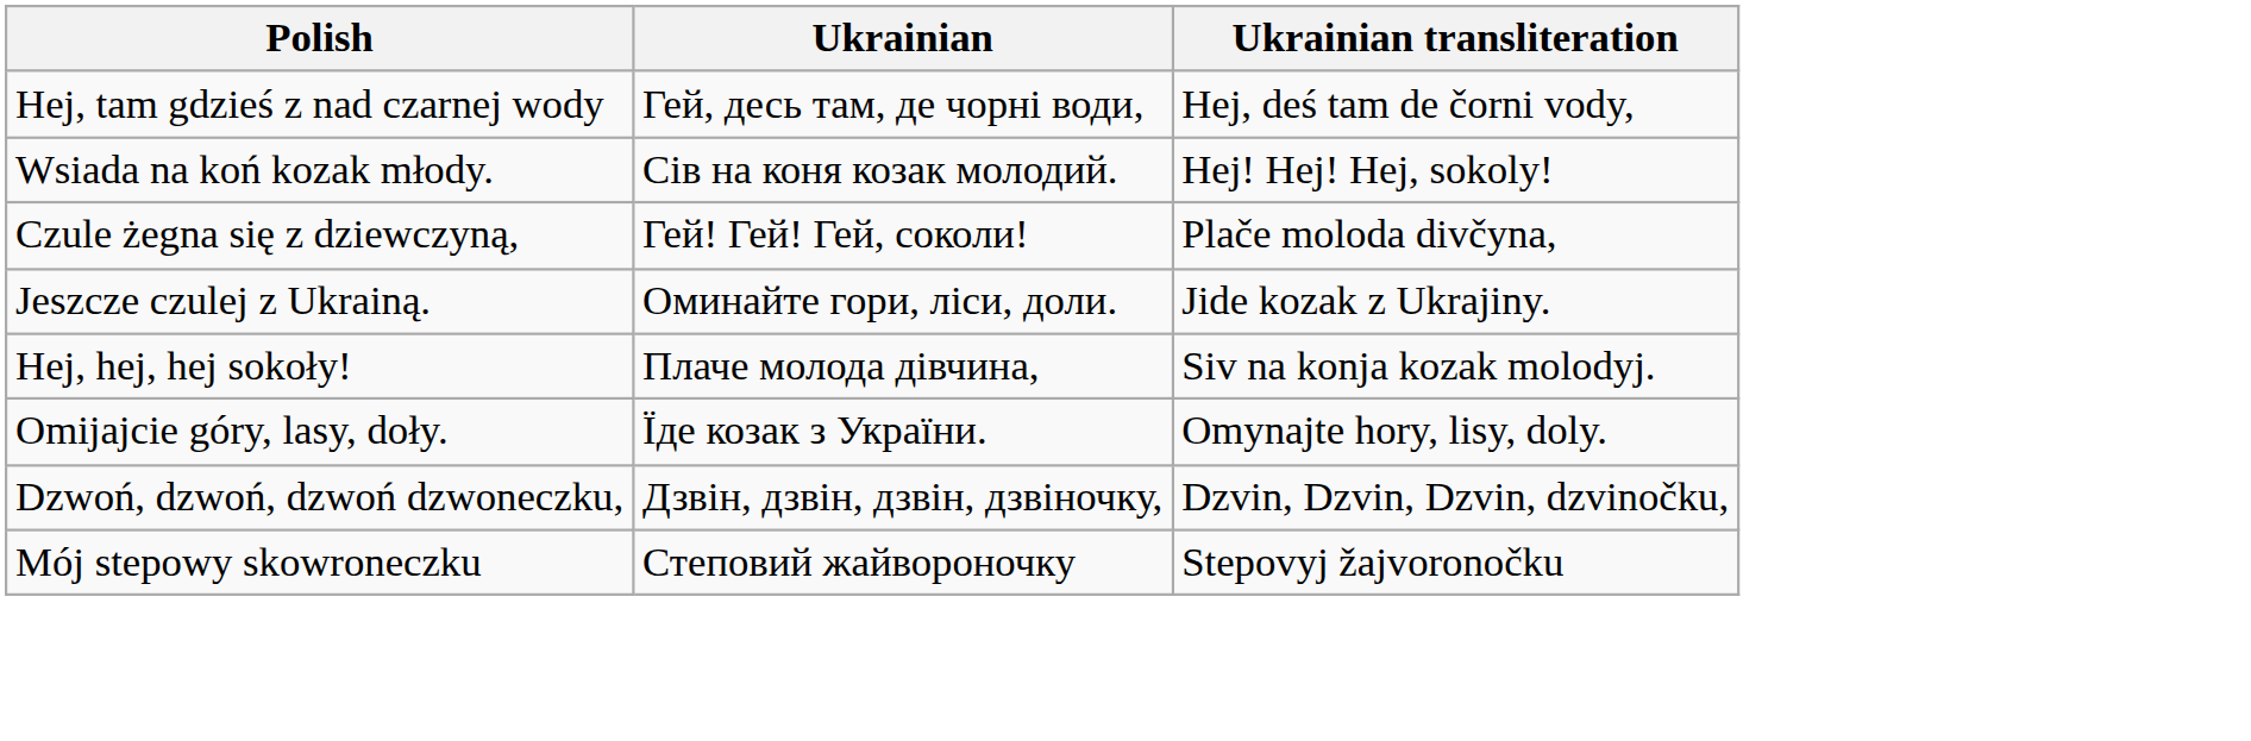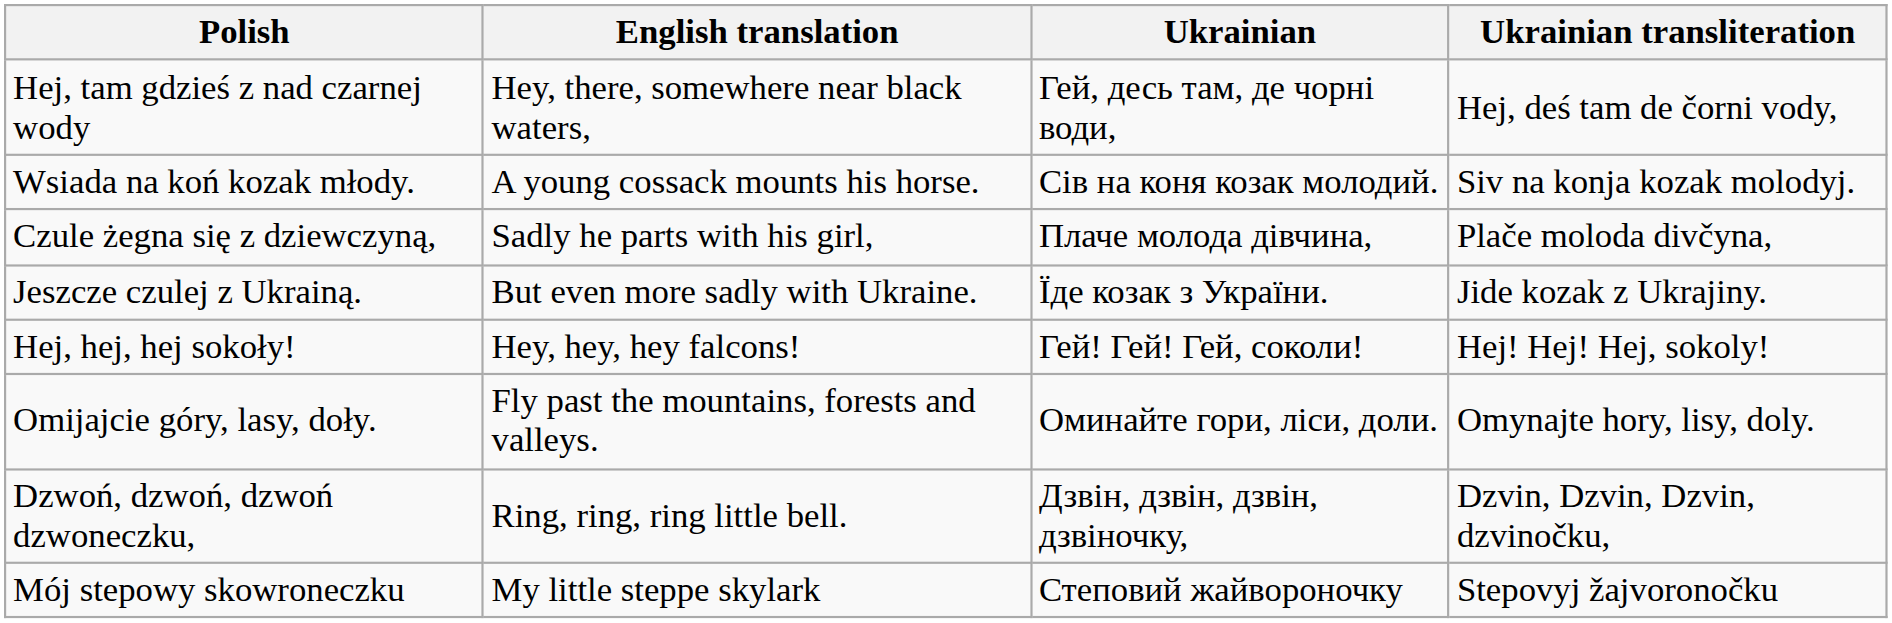 <table class="wikitable">
 <tr>
 <th>Polish</th>
+<th>English translation</th>
 <th>Ukrainian</th>
 <th>Ukrainian transliteration</th>
 </tr>
 <tr>
 <td>Hej, tam gdzieś z nad czarnej wody</td>
+<td>Hey, there, somewhere near black waters,</td>
 <td>Гей, десь там, де чорні води,</td>
 <td>Hej, deś tam de čorni vody,</td>
 </tr>
 <tr>
 <td>Wsiada na koń kozak młody.</td>
+<td>A young cossack mounts his horse.</td>
 <td>Сів на коня козак молодий.</td>
-<td>Hej! Hej! Hej, sokoly!</td>
+<td>Siv na konja kozak molodyj.</td>
 </tr>
 <tr>
 <td>Czule żegna się z dziewczyną,</td>
-<td>Гей! Гей! Гей, соколи!</td>
+<td>Sadly he parts with his girl,</td>
+<td>Плаче молода дівчина,</td>
 <td>Plače moloda divčyna,</td>
 </tr>
 <tr>
 <td>Jeszcze czulej z Ukrainą.</td>
-<td>Оминайте гори, ліси, доли.</td>
+<td>But even more sadly with Ukraine.</td>
+<td>Їде козак з України.</td>
 <td>Jide kozak z Ukrajiny.</td>
 </tr>
 <tr>
 <td>Hej, hej, hej sokoły!</td>
-<td>Плаче молода дівчина,</td>
-<td>Siv na konja kozak molodyj.</td>
+<td>Hey, hey, hey falcons!</td>
+<td>Гей! Гей! Гей, соколи!</td>
+<td>Hej! Hej! Hej, sokoly!</td>
 </tr>
 <tr>
 <td>Omijajcie góry, lasy, doły.</td>
-<td>Їде козак з України.</td>
+<td>Fly past the mountains, forests and valleys.</td>
+<td>Оминайте гори, ліси, доли.</td>
 <td>Omynajte hory, lisy, doly.</td>
 </tr>
 <tr>
 <td>Dzwoń, dzwoń, dzwoń dzwoneczku,</td>
+<td>Ring, ring, ring little bell.</td>
 <td>Дзвін, дзвін, дзвін, дзвіночку,</td>
 <td>Dzvin, Dzvin, Dzvin, dzvinočku,</td>
 </tr>
 <tr>
 <td>Mój stepowy skowroneczku</td>
+<td>My little steppe skylark</td>
 <td>Степовий жайвороночку</td>
 <td>Stepovyj žajvoronočku</td>
 </tr>
 </table>
